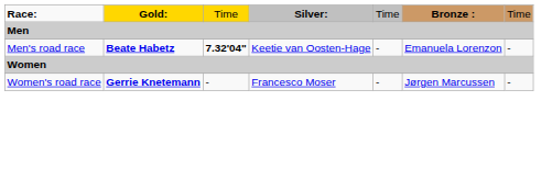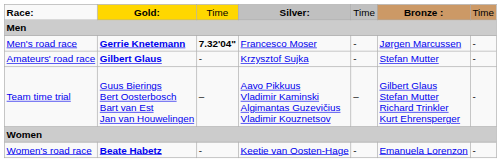 <table class="wikitable" style="text-align: left; font-size: 95%; border: gray solid 1px; border-collapse: collapse;">
 <tr>
 <td><strong>Race:</strong></td>
 <td style="text-align:center;background-color:gold;"><strong>Gold:</strong></td>
 <td style="text-align:center;background-color:gold;">Time</td>
 <td style="text-align:center;background-color:silver;"><strong>Silver:</strong></td>
 <td style="text-align:center;background-color:silver;">Time</td>
 <td style="text-align:center;background-color:#CC9966;"><strong>Bronze :</strong></td>
 <td style="text-align:center;background-color:#CC9966;">Time</td>
 </tr>
 <tr bgcolor="#cccccc">
 <td colspan=7><strong>Men</strong></td>
 </tr>
 <tr>
 <td><a href='#'>Men's road race</a><br></td>
-<td><strong><a href='#'>Beate Habetz</a></strong><br><small></small></td>
+<td><strong><a href='#'>Gerrie Knetemann</a></strong><br><small></small></td>
 <td><strong>7.32'04"</strong></td>
-<td><a href='#'>Keetie van Oosten-Hage</a><br><small></small></td>
+<td><a href='#'>Francesco Moser</a><br><small></small></td>
 <td>-</td>
-<td><a href='#'>Emanuela Lorenzon</a><br><small></small></td>
+<td><a href='#'>Jørgen Marcussen</a><br><small></small></td>
+<td>-</td>
+</tr>
+<tr>
+<td><a href='#'>Amateurs' road race</a></td>
+<td><strong><a href='#'>Gilbert Glaus</a></strong><br><small></small></td>
+<td>-</td>
+<td><a href='#'>Krzysztof Sujka</a><br><small></small></td>
+<td>-</td>
+<td><a href='#'>Stefan Mutter</a><br><small></small></td>
+<td>-</td>
+</tr>
+<tr>
+<td><a href='#'>Team time trial</a></td>
+<td><strong></strong> <br> <a href='#'>Guus Bierings</a><br> <a href='#'>Bert Oosterbosch</a><br> <a href='#'>Bart van Est</a><br> <a href='#'>Jan van Houwelingen</a></td>
+<td>–</td>
+<td> <br> <a href='#'>Aavo Pikkuus</a><br> <a href='#'>Vladimir Kaminski</a><br> <a href='#'>Algimantas Guzevičius</a><br> <a href='#'>Vladimir Kouznetsov</a></td>
+<td>–</td>
+<td> <br> <a href='#'>Gilbert Glaus</a><br> <a href='#'>Stefan Mutter</a><br> <a href='#'>Richard Trinkler</a><br> <a href='#'>Kurt Ehrensperger</a></td>
 <td>-</td>
 </tr>
 <tr bgcolor="#cccccc">
 <td colspan=7><strong>Women</strong></td>
 </tr>
 <tr>
 <td><a href='#'>Women's road race</a></td>
-<td><strong><a href='#'>Gerrie Knetemann</a></strong><br><small></small></td>
+<td><strong><a href='#'>Beate Habetz</a></strong><br><small></small></td>
 <td>-</td>
-<td><a href='#'>Francesco Moser</a><br><small></small></td>
+<td><a href='#'>Keetie van Oosten-Hage</a><br><small></small></td>
 <td>-</td>
-<td><a href='#'>Jørgen Marcussen</a><br><small></small></td>
+<td><a href='#'>Emanuela Lorenzon</a><br><small></small></td>
 <td>-</td>
 </tr>
 </table>
